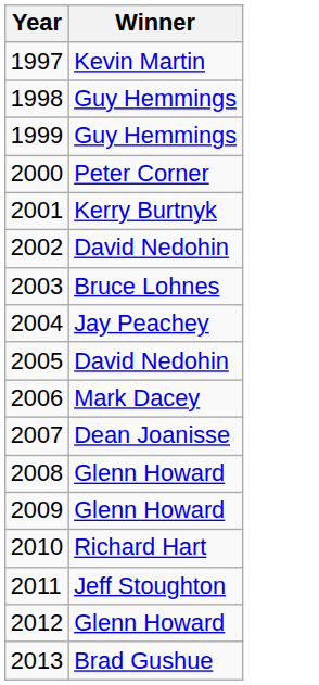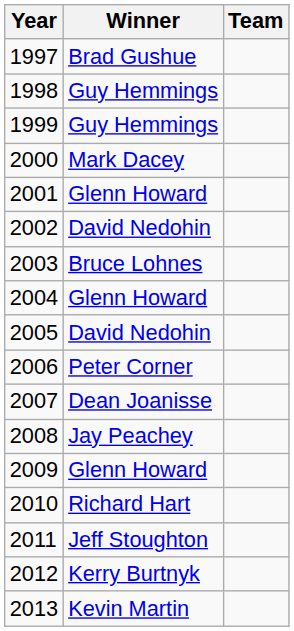 <table class="wikitable">
 <tr>
 <th>Year</th>
 <th>Winner</th>
+<th>Team</th>
 </tr>
 <tr>
 <td>1997</td>
-<td><a href='#'>Kevin Martin</a></td>
+<td><a href='#'>Brad Gushue</a></td>
+<td></td>
 </tr>
 <tr>
 <td>1998</td>
 <td><a href='#'>Guy Hemmings</a></td>
+<td></td>
 </tr>
 <tr>
 <td>1999</td>
 <td><a href='#'>Guy Hemmings</a></td>
+<td></td>
 </tr>
 <tr>
 <td>2000</td>
-<td><a href='#'>Peter Corner</a></td>
+<td><a href='#'>Mark Dacey</a></td>
+<td></td>
 </tr>
 <tr>
 <td>2001</td>
-<td><a href='#'>Kerry Burtnyk</a></td>
+<td><a href='#'>Glenn Howard</a></td>
+<td></td>
 </tr>
 <tr>
 <td>2002</td>
 <td><a href='#'>David Nedohin</a></td>
+<td></td>
 </tr>
 <tr>
 <td>2003</td>
 <td><a href='#'>Bruce Lohnes</a></td>
+<td></td>
 </tr>
 <tr>
 <td>2004</td>
-<td><a href='#'>Jay Peachey</a></td>
+<td><a href='#'>Glenn Howard</a></td>
+<td></td>
 </tr>
 <tr>
 <td>2005</td>
 <td><a href='#'>David Nedohin</a></td>
+<td></td>
 </tr>
 <tr>
 <td>2006</td>
-<td><a href='#'>Mark Dacey</a></td>
+<td><a href='#'>Peter Corner</a></td>
+<td></td>
 </tr>
 <tr>
 <td>2007</td>
 <td><a href='#'>Dean Joanisse</a></td>
+<td></td>
 </tr>
 <tr>
 <td>2008</td>
-<td><a href='#'>Glenn Howard</a></td>
+<td><a href='#'>Jay Peachey</a></td>
+<td></td>
 </tr>
 <tr>
 <td>2009</td>
 <td><a href='#'>Glenn Howard</a></td>
+<td></td>
 </tr>
 <tr>
 <td>2010</td>
 <td><a href='#'>Richard Hart</a></td>
+<td></td>
 </tr>
 <tr>
 <td>2011</td>
 <td><a href='#'>Jeff Stoughton</a></td>
+<td></td>
 </tr>
 <tr>
 <td>2012</td>
-<td><a href='#'>Glenn Howard</a></td>
+<td><a href='#'>Kerry Burtnyk</a></td>
+<td></td>
 </tr>
 <tr>
 <td>2013</td>
-<td><a href='#'>Brad Gushue</a></td>
+<td><a href='#'>Kevin Martin</a></td>
+<td></td>
 </tr>
 </table>
